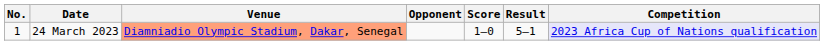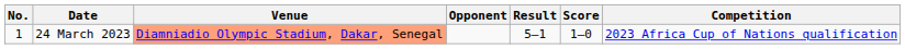 <table class="wikitable">
 <tr>
 <th scope="col">No.</th>
 <th scope="col">Date</th>
 <th scope="col">Venue</th>
 <th scope="col">Opponent</th>
+<th scope="col">Result</th>
 <th scope="col">Score</th>
-<th scope="col">Result</th>
 <th scope="col">Competition</th>
 </tr>
 <tr>
 <td align=center>1</td>
 <td>24 March 2023</td>
 <td style="background: lightsalmon;"><a href='#'>Diamniadio Olympic Stadium</a>, <a href='#'>Dakar</a>, Senegal</td>
 <td></td>
+<td align=center>5–1</td>
 <td align=center>1–0</td>
-<td align=center>5–1</td>
-<td style="background: lavender;"><a href='#'>2023 Africa Cup of Nations qualification</a></td>
+<td><a href='#'>2023 Africa Cup of Nations qualification</a></td>
 </tr>
 </table>
